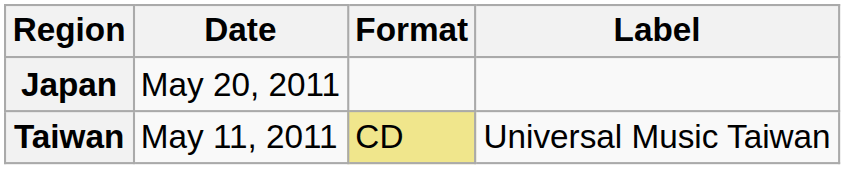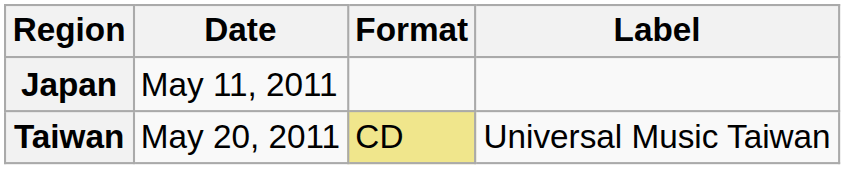 <table class="wikitable plainrowheaders">
 <tr>
 <th scope="col">Region</th>
 <th scope="col">Date</th>
 <th scope="col">Format</th>
 <th scope="col">Label</th>
 </tr>
 <tr>
 <th scope="row">Japan</th>
-<td>May 20, 2011</td>
+<td>May 11, 2011</td>
 <td></td>
 <td></td>
 </tr>
 <tr>
 <th scope="row">Taiwan</th>
-<td>May 11, 2011</td>
+<td>May 20, 2011</td>
 <td style="background: khaki;">CD</td>
 <td>Universal Music Taiwan</td>
 </tr>
 </table>
